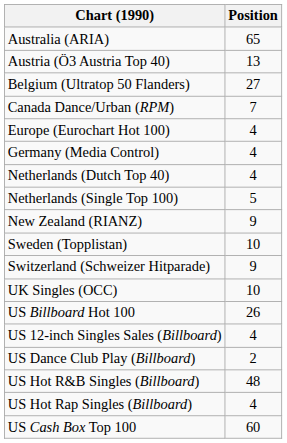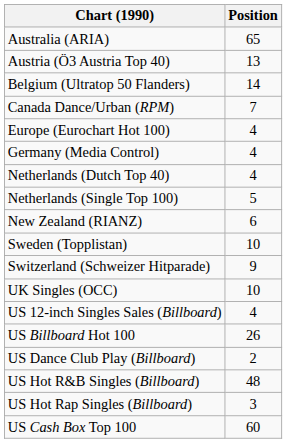 <table class="wikitable sortable">
 <tr>
 <th>Chart (1990)</th>
 <th>Position</th>
 </tr>
 <tr>
 <td>Australia (ARIA)</td>
 <td align="center">65</td>
 </tr>
 <tr>
 <td>Austria (Ö3 Austria Top 40)</td>
 <td align="center">13</td>
 </tr>
 <tr>
 <td>Belgium (Ultratop 50 Flanders)</td>
-<td align="center">27</td>
+<td align="center">14</td>
 </tr>
 <tr>
 <td>Canada Dance/Urban (<em>RPM</em>)</td>
 <td align="center">7</td>
 </tr>
 <tr>
 <td>Europe (Eurochart Hot 100)</td>
 <td align="center">4</td>
 </tr>
 <tr>
 <td>Germany (Media Control)</td>
 <td align="center">4</td>
 </tr>
 <tr>
 <td>Netherlands (Dutch Top 40)</td>
 <td align="center">4</td>
 </tr>
 <tr>
 <td>Netherlands (Single Top 100)</td>
 <td align="center">5</td>
 </tr>
 <tr>
 <td>New Zealand (RIANZ)</td>
-<td align="center">9</td>
+<td align="center">6</td>
 </tr>
 <tr>
 <td>Sweden (Topplistan)</td>
 <td align="center">10</td>
 </tr>
 <tr>
 <td>Switzerland (Schweizer Hitparade)</td>
 <td align="center">9</td>
 </tr>
 <tr>
 <td>UK Singles (OCC)</td>
 <td align="center">10</td>
 </tr>
 <tr>
+<td>US 12-inch Singles Sales (<em>Billboard</em>)</td>
+<td align="center">4</td>
+</tr>
+<tr>
 <td>US <em>Billboard</em> Hot 100</td>
 <td align="center">26</td>
-</tr>
-<tr>
-<td>US 12-inch Singles Sales (<em>Billboard</em>)</td>
-<td align="center">4</td>
 </tr>
 <tr>
 <td>US Dance Club Play (<em>Billboard</em>)</td>
 <td align="center">2</td>
 </tr>
 <tr>
 <td>US Hot R&B Singles (<em>Billboard</em>)</td>
 <td align="center">48</td>
 </tr>
 <tr>
 <td>US Hot Rap Singles (<em>Billboard</em>)</td>
-<td align="center">4</td>
+<td align="center">3</td>
 </tr>
 <tr>
 <td>US <em>Cash Box</em> Top 100</td>
 <td align="center">60</td>
 </tr>
 </table>
